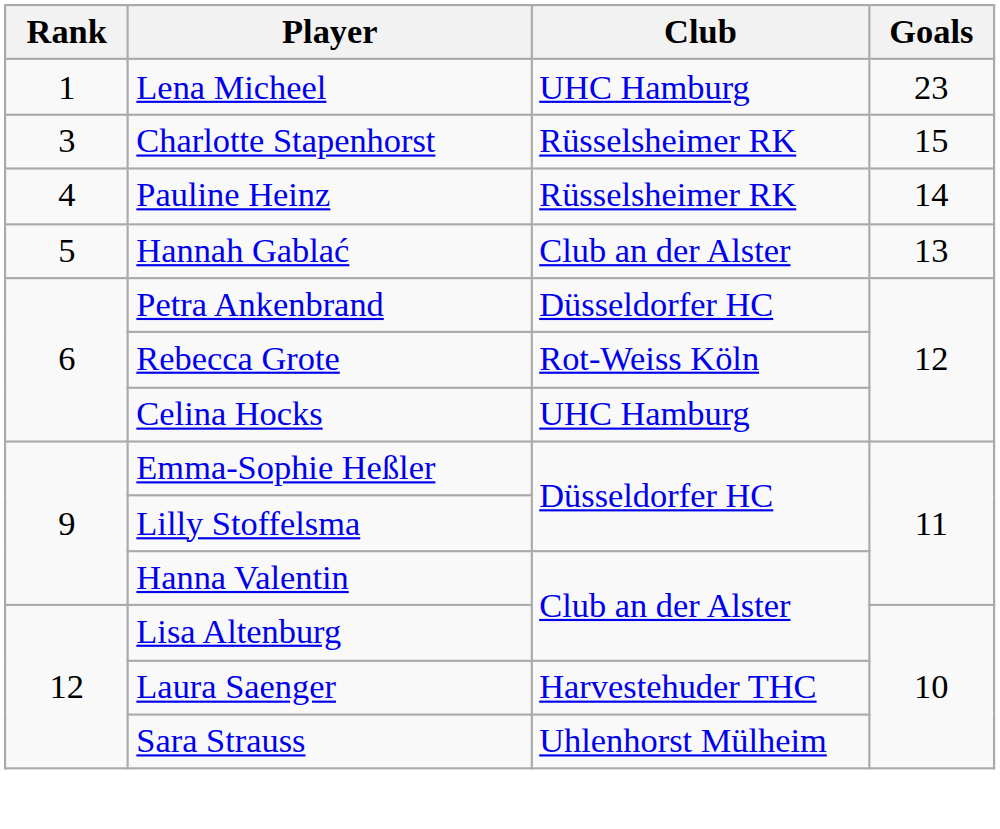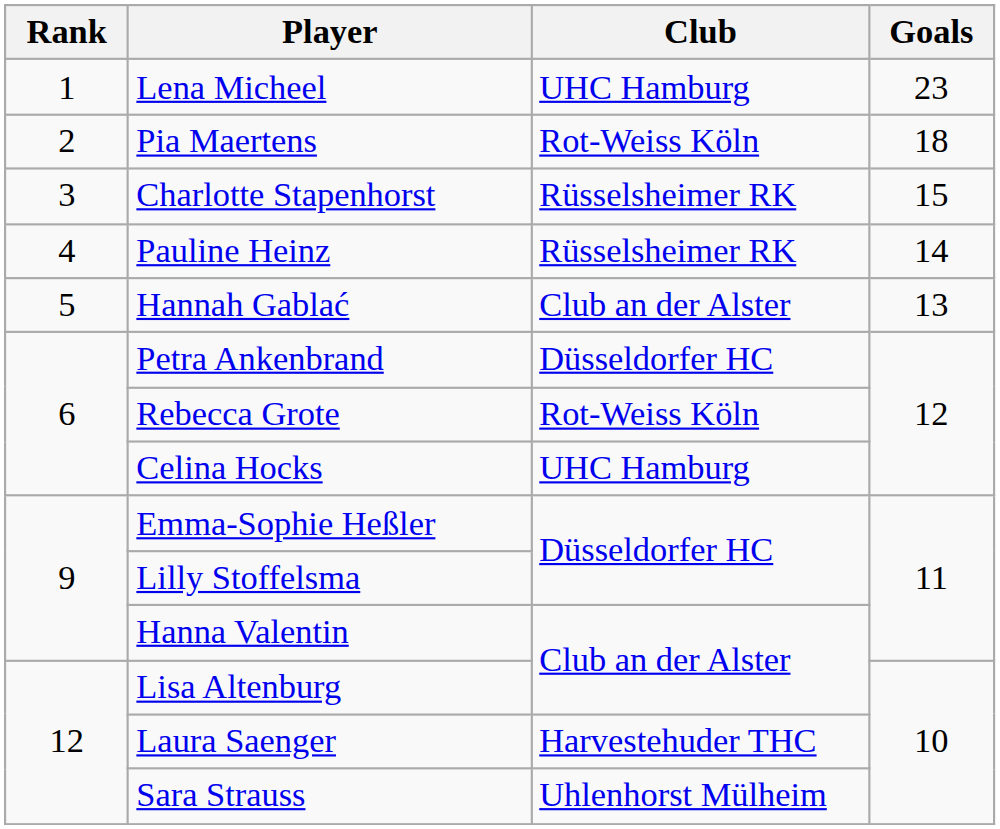 <table class="wikitable" style="text-align:center">
 <tr>
 <th style="width: 50px;">Rank</th>
 <th style="width: 180px;">Player</th>
 <th style="width: 150px;">Club</th>
 <th style="width: 50px;">Goals</th>
 </tr>
 <tr>
 <td>1</td>
 <td align=left> <a href='#'>Lena Micheel</a></td>
 <td align=left><a href='#'>UHC Hamburg</a></td>
 <td>23</td>
+</tr>
+<tr>
+<td>2</td>
+<td align=left> <a href='#'>Pia Maertens</a></td>
+<td align=left><a href='#'>Rot-Weiss Köln</a></td>
+<td>18</td>
 </tr>
 <tr>
 <td>3</td>
 <td align=left> <a href='#'>Charlotte Stapenhorst</a></td>
 <td align=left><a href='#'>Rüsselsheimer RK</a></td>
 <td>15</td>
 </tr>
 <tr>
 <td>4</td>
 <td align=left> <a href='#'>Pauline Heinz</a></td>
 <td align=left><a href='#'>Rüsselsheimer RK</a></td>
 <td>14</td>
 </tr>
 <tr>
 <td>5</td>
 <td align=left> <a href='#'>Hannah Gablać</a></td>
 <td align=left><a href='#'>Club an der Alster</a></td>
 <td>13</td>
 </tr>
 <tr>
 <td rowspan=3>6</td>
 <td align=left> <a href='#'>Petra Ankenbrand</a></td>
 <td align=left><a href='#'>Düsseldorfer HC</a></td>
 <td rowspan=3>12</td>
 </tr>
 <tr>
 <td align=left> <a href='#'>Rebecca Grote</a></td>
 <td align=left><a href='#'>Rot-Weiss Köln</a></td>
 </tr>
 <tr>
 <td align=left> <a href='#'>Celina Hocks</a></td>
 <td align=left><a href='#'>UHC Hamburg</a></td>
 </tr>
 <tr>
 <td rowspan=3>9</td>
 <td align=left> <a href='#'>Emma-Sophie Heßler</a></td>
 <td align=left rowspan=2><a href='#'>Düsseldorfer HC</a></td>
 <td rowspan=3>11</td>
 </tr>
 <tr>
 <td align=left> <a href='#'>Lilly Stoffelsma</a></td>
 </tr>
 <tr>
 <td align=left> <a href='#'>Hanna Valentin</a></td>
 <td align=left rowspan=2><a href='#'>Club an der Alster</a></td>
 </tr>
 <tr>
 <td rowspan=3>12</td>
 <td align=left> <a href='#'>Lisa Altenburg</a></td>
 <td rowspan=3>10</td>
 </tr>
 <tr>
 <td align=left> <a href='#'>Laura Saenger</a></td>
 <td align=left><a href='#'>Harvestehuder THC</a></td>
 </tr>
 <tr>
 <td align=left> <a href='#'>Sara Strauss</a></td>
 <td align=left><a href='#'>Uhlenhorst Mülheim</a></td>
 </tr>
 </table>
